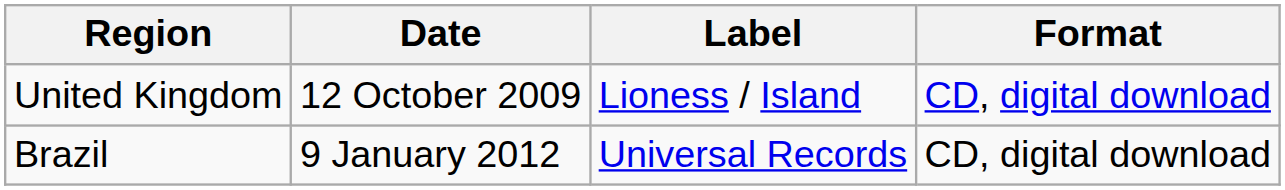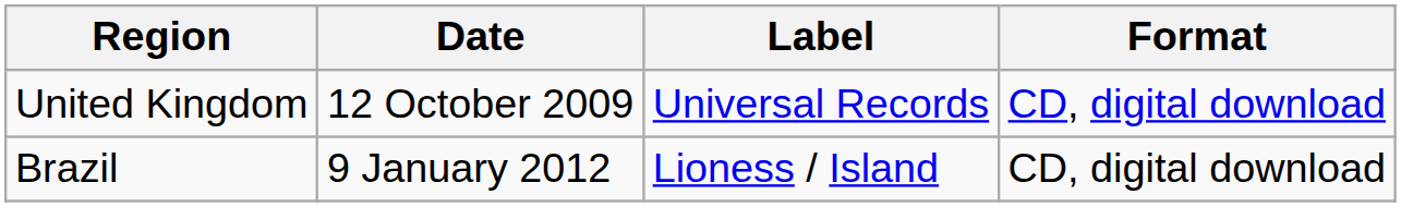 <table class="wikitable">
 <tr>
 <th>Region</th>
 <th>Date</th>
 <th>Label</th>
 <th>Format</th>
 </tr>
 <tr>
 <td>United Kingdom</td>
 <td>12 October 2009</td>
-<td><a href='#'>Lioness</a> / <a href='#'>Island</a></td>
+<td><a href='#'>Universal Records</a></td>
 <td><a href='#'>CD</a>, <a href='#'>digital download</a></td>
 </tr>
 <tr>
 <td>Brazil</td>
 <td>9 January 2012</td>
-<td><a href='#'>Universal Records</a></td>
+<td><a href='#'>Lioness</a> / <a href='#'>Island</a></td>
 <td>CD, digital download</td>
 </tr>
 </table>
